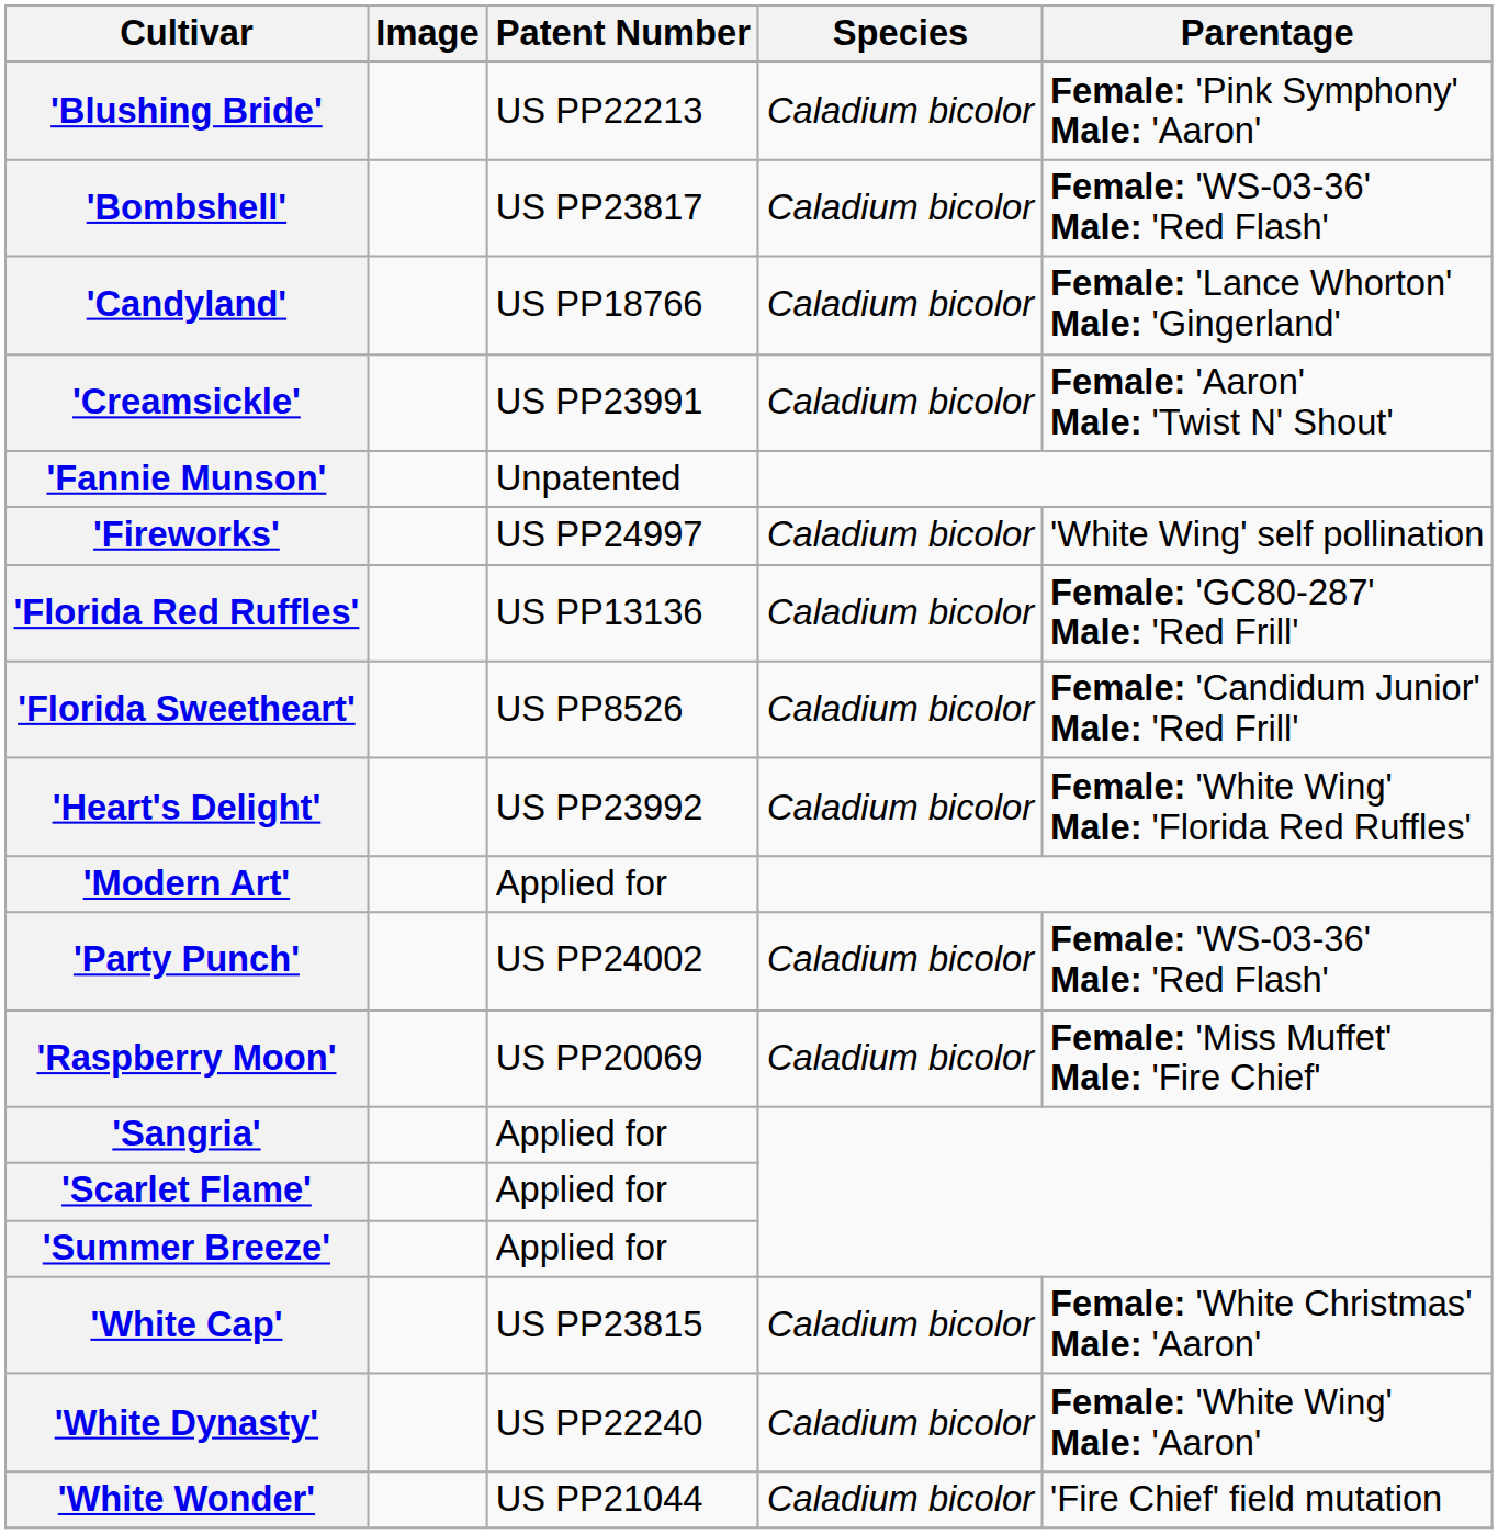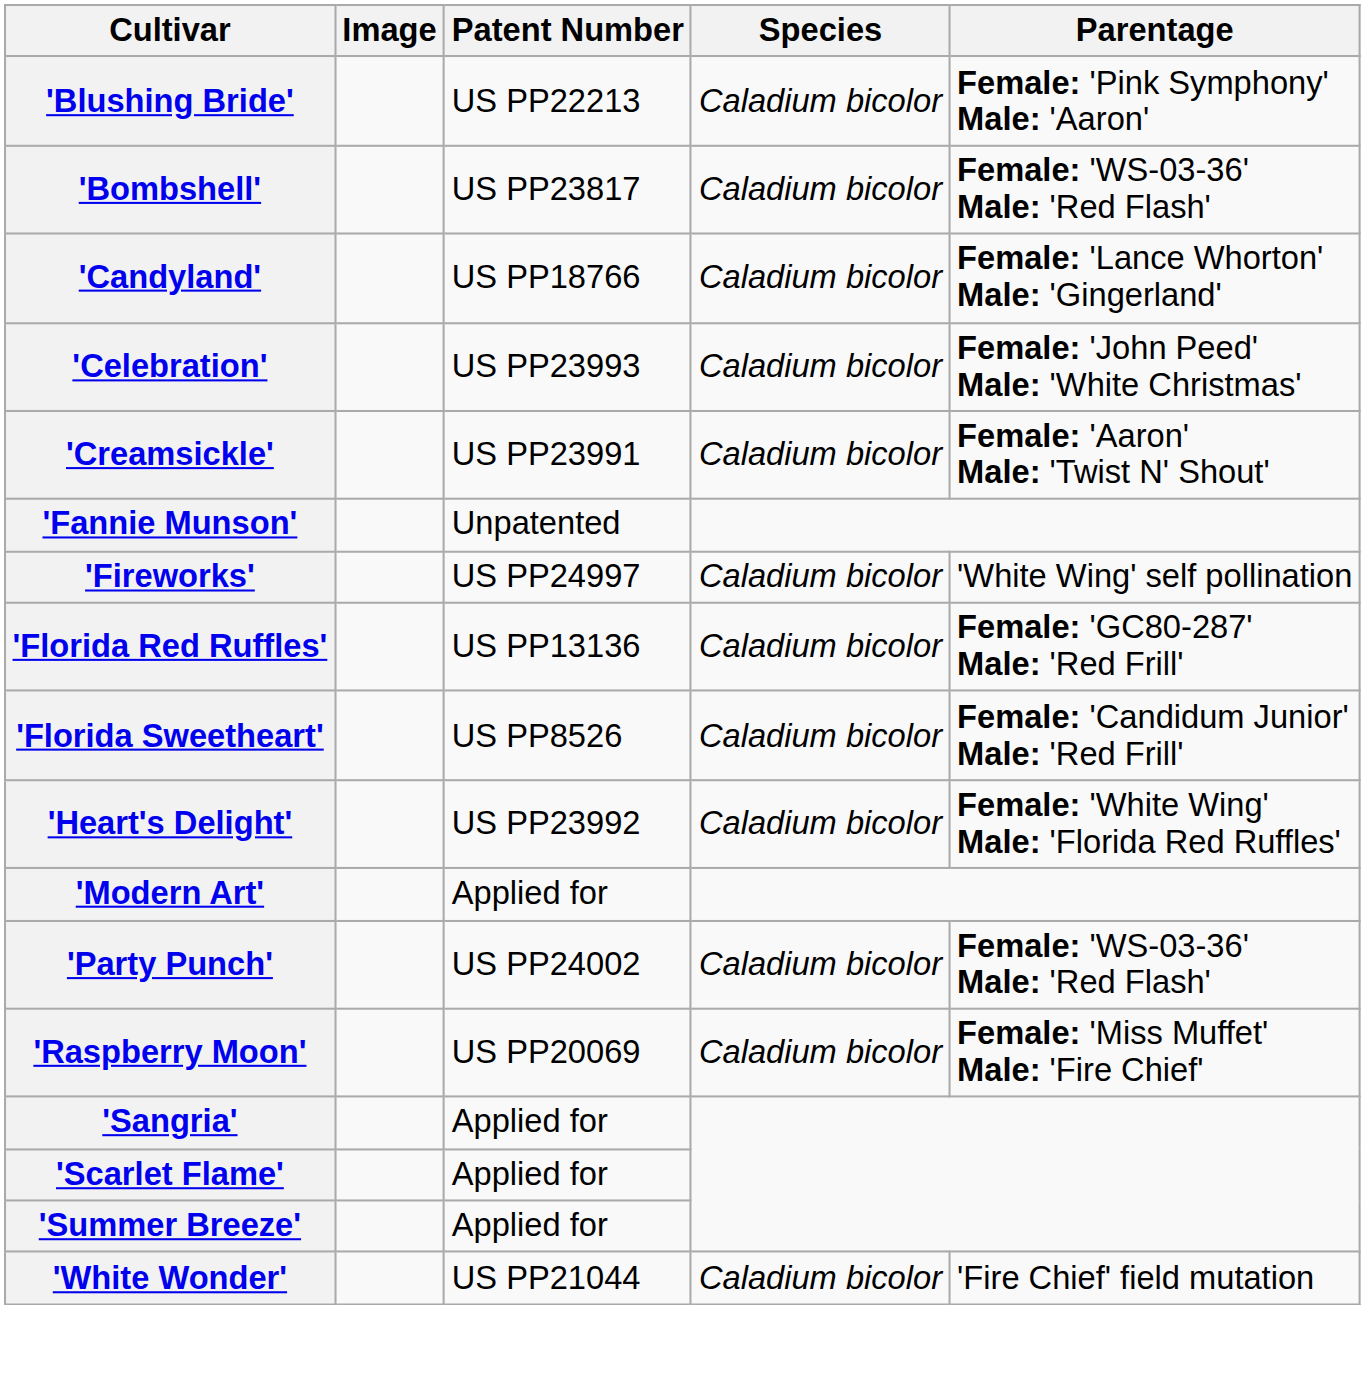 <table class="wikitable sortable">
 <tr>
 <th>Cultivar</th>
 <th>Image</th>
 <th>Patent Number</th>
 <th>Species</th>
 <th>Parentage</th>
 </tr>
 <tr>
 <th><a href='#'>'Blushing Bride'</a></th>
 <td></td>
 <td>US PP22213</td>
 <td><em>Caladium bicolor</em></td>
 <td><strong>Female:</strong> 'Pink Symphony'<br><strong>Male:</strong> 'Aaron'</td>
 </tr>
 <tr>
 <th><a href='#'>'Bombshell'</a></th>
 <td></td>
 <td>US PP23817</td>
 <td><em>Caladium bicolor</em></td>
 <td><strong>Female:</strong> 'WS-03-36'<br><strong>Male:</strong> 'Red Flash'</td>
 </tr>
 <tr>
 <th><a href='#'>'Candyland'</a></th>
 <td></td>
 <td>US PP18766</td>
 <td><em>Caladium bicolor</em></td>
 <td><strong>Female:</strong> 'Lance Whorton'<br><strong>Male:</strong> 'Gingerland'</td>
+</tr>
+<tr>
+<th><a href='#'>'Celebration'</a></th>
+<td></td>
+<td>US PP23993</td>
+<td><em>Caladium bicolor</em></td>
+<td><strong>Female:</strong> 'John Peed'<br><strong>Male:</strong> 'White Christmas'</td>
 </tr>
 <tr>
 <th><a href='#'>'Creamsickle'</a></th>
 <td></td>
 <td>US PP23991</td>
 <td><em>Caladium bicolor</em></td>
 <td><strong>Female:</strong> 'Aaron'<br><strong>Male:</strong> 'Twist N' Shout'</td>
 </tr>
 <tr>
 <th><a href='#'>'Fannie Munson'</a></th>
 <td></td>
 <td>Unpatented</td>
 </tr>
 <tr>
 <th><a href='#'>'Fireworks'</a></th>
 <td></td>
 <td>US PP24997</td>
 <td><em>Caladium bicolor</em></td>
 <td>'White Wing' self pollination</td>
 </tr>
 <tr>
 <th><a href='#'>'Florida Red Ruffles'</a></th>
 <td></td>
 <td>US PP13136</td>
 <td><em>Caladium bicolor</em></td>
 <td><strong>Female:</strong> 'GC80-287'<br><strong>Male:</strong> 'Red Frill'</td>
 </tr>
 <tr>
 <th><a href='#'>'Florida Sweetheart'</a></th>
 <td></td>
 <td>US PP8526</td>
 <td><em>Caladium bicolor</em></td>
 <td><strong>Female:</strong> 'Candidum Junior'<br><strong>Male:</strong> 'Red Frill'</td>
 </tr>
 <tr>
 <th><a href='#'>'Heart's Delight'</a></th>
 <td></td>
 <td>US PP23992</td>
 <td><em>Caladium bicolor</em></td>
 <td><strong>Female:</strong> 'White Wing'<br><strong>Male:</strong> 'Florida Red Ruffles'</td>
 </tr>
 <tr>
 <th><a href='#'>'Modern Art'</a></th>
 <td></td>
 <td>Applied for</td>
 </tr>
 <tr>
 <th><a href='#'>'Party Punch'</a></th>
 <td></td>
 <td>US PP24002</td>
 <td><em>Caladium bicolor</em></td>
 <td><strong>Female:</strong> 'WS-03-36'<br><strong>Male:</strong> 'Red Flash'</td>
 </tr>
 <tr>
 <th><a href='#'>'Raspberry Moon'</a></th>
 <td></td>
 <td>US PP20069</td>
 <td><em>Caladium bicolor</em></td>
 <td><strong>Female:</strong> 'Miss Muffet'<br><strong>Male:</strong> 'Fire Chief'</td>
 </tr>
 <tr>
 <th><a href='#'>'Sangria'</a></th>
 <td></td>
 <td>Applied for</td>
 </tr>
 <tr>
 <th><a href='#'>'Scarlet Flame'</a></th>
 <td></td>
 <td>Applied for</td>
 </tr>
 <tr>
 <th><a href='#'>'Summer Breeze'</a></th>
 <td></td>
 <td>Applied for</td>
 </tr>
 <tr>
-<th><a href='#'>'White Cap'</a></th>
-<td></td>
-<td>US PP23815</td>
-<td><em>Caladium bicolor</em></td>
-<td><strong>Female:</strong> 'White Christmas'<br><strong>Male:</strong> 'Aaron'</td>
-</tr>
-<tr>
-<th><a href='#'>'White Dynasty'</a></th>
-<td></td>
-<td>US PP22240</td>
-<td><em>Caladium bicolor</em></td>
-<td><strong>Female:</strong> 'White Wing'<br><strong>Male:</strong> 'Aaron'</td>
-</tr>
-<tr>
 <th><a href='#'>'White Wonder'</a></th>
 <td></td>
 <td>US PP21044</td>
 <td><em>Caladium bicolor</em></td>
 <td>'Fire Chief' field mutation</td>
 </tr>
 </table>
